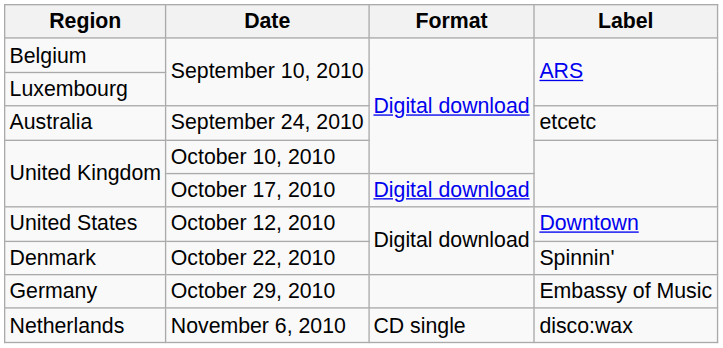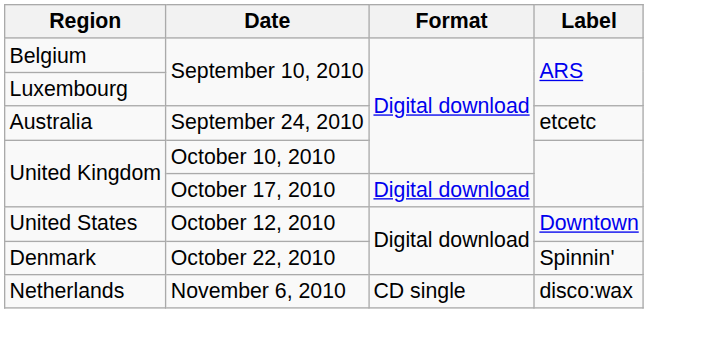 <table class=wikitable>
 <tr>
 <th>Region</th>
 <th>Date</th>
 <th>Format</th>
 <th>Label</th>
 </tr>
 <tr>
 <td>Belgium</td>
 <td rowspan="2">September 10, 2010</td>
 <td rowspan="4"><a href='#'>Digital download</a></td>
 <td rowspan="2"><a href='#'>ARS</a></td>
 </tr>
 <tr>
 <td>Luxembourg</td>
 </tr>
 <tr>
 <td>Australia</td>
 <td>September 24, 2010</td>
 <td>etcetc</td>
 </tr>
 <tr>
 <td rowspan="2">United Kingdom</td>
 <td>October 10, 2010</td>
 <td rowspan="2"></td>
 </tr>
 <tr>
 <td>October 17, 2010</td>
 <td><a href='#'>Digital download</a></td>
 </tr>
 <tr>
 <td>United States</td>
 <td>October 12, 2010</td>
 <td rowspan="2">Digital download</td>
 <td><a href='#'>Downtown</a></td>
 </tr>
 <tr>
 <td>Denmark</td>
 <td>October 22, 2010</td>
 <td>Spinnin'</td>
 </tr>
 <tr>
-<td>Germany</td>
-<td>October 29, 2010</td>
-<td></td>
-<td>Embassy of Music</td>
-</tr>
-<tr>
 <td>Netherlands</td>
 <td>November 6, 2010</td>
 <td>CD single</td>
 <td>disco:wax</td>
 </tr>
 </table>
